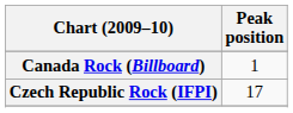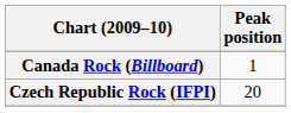 <table class="wikitable sortable plainrowheaders" style="text-align:center">
 <tr>
 <th>Chart (2009–10)</th>
 <th>Peak<br>position</th>
 </tr>
 <tr>
 </tr>
 <tr>
 <th scope="row">Canada <a href='#'>Rock</a> (<em><a href='#'>Billboard</a></em>)</th>
 <td>1</td>
 </tr>
 <tr>
 <th scope="row">Czech Republic <a href='#'>Rock</a> (<a href='#'>IFPI</a>)</th>
-<td>17</td>
+<td>20</td>
 </tr>
 <tr>
 </tr>
 <tr>
 </tr>
 <tr>
 </tr>
 <tr>
 </tr>
 </table>
